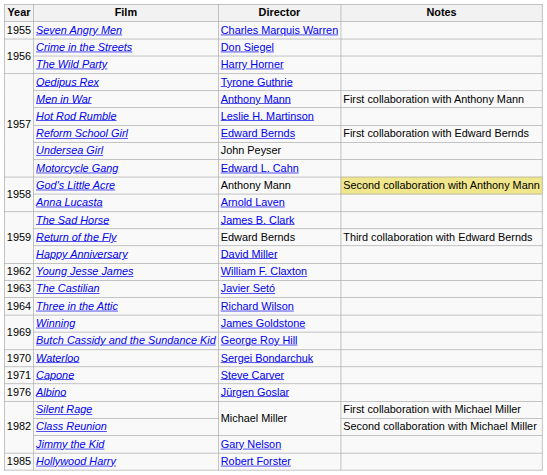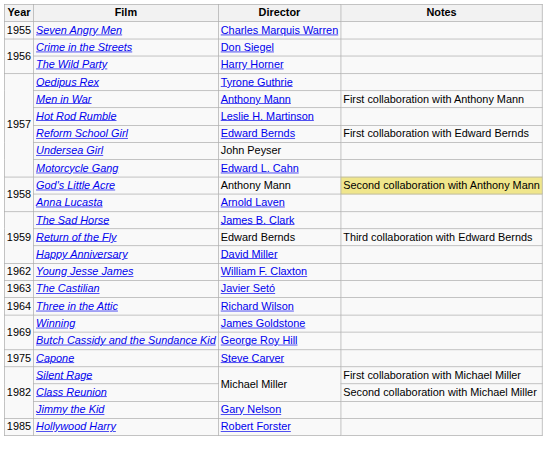 <table class="wikitable">
 <tr>
 <th>Year</th>
 <th>Film</th>
 <th>Director</th>
 <th>Notes</th>
 </tr>
 <tr>
 <td>1955</td>
 <td><em><a href='#'>Seven Angry Men</a></em></td>
 <td><a href='#'>Charles Marquis Warren</a></td>
 <td></td>
 </tr>
 <tr>
 <td rowspan=2>1956</td>
 <td><em><a href='#'>Crime in the Streets</a></em></td>
 <td><a href='#'>Don Siegel</a></td>
 <td></td>
 </tr>
 <tr>
 <td><em><a href='#'>The Wild Party</a></em></td>
 <td><a href='#'>Harry Horner</a></td>
 <td></td>
 </tr>
 <tr>
 <td rowspan=6>1957</td>
 <td><em><a href='#'>Oedipus Rex</a></em></td>
 <td><a href='#'>Tyrone Guthrie</a></td>
 <td></td>
 </tr>
 <tr>
 <td><em><a href='#'>Men in War</a></em></td>
 <td><a href='#'>Anthony Mann</a></td>
 <td>First collaboration with Anthony Mann</td>
 </tr>
 <tr>
 <td><em><a href='#'>Hot Rod Rumble</a></em></td>
 <td><a href='#'>Leslie H. Martinson</a></td>
 <td></td>
 </tr>
 <tr>
 <td><em><a href='#'>Reform School Girl</a></em></td>
 <td><a href='#'>Edward Bernds</a></td>
 <td>First collaboration with Edward Bernds</td>
 </tr>
 <tr>
 <td><em><a href='#'>Undersea Girl</a></em></td>
 <td>John Peyser</td>
 <td></td>
 </tr>
 <tr>
 <td><em><a href='#'>Motorcycle Gang</a></em></td>
 <td><a href='#'>Edward L. Cahn</a></td>
 <td></td>
 </tr>
 <tr>
 <td rowspan=2>1958</td>
 <td><em><a href='#'>God's Little Acre</a></em></td>
 <td>Anthony Mann</td>
 <td style="background: khaki;">Second collaboration with Anthony Mann</td>
 </tr>
 <tr>
 <td><em><a href='#'>Anna Lucasta</a></em></td>
 <td><a href='#'>Arnold Laven</a></td>
 <td></td>
 </tr>
 <tr>
 <td rowspan=3>1959</td>
 <td><em><a href='#'>The Sad Horse</a></em></td>
 <td><a href='#'>James B. Clark</a></td>
 <td></td>
 </tr>
 <tr>
 <td><em><a href='#'>Return of the Fly</a></em></td>
 <td>Edward Bernds</td>
 <td>Third collaboration with Edward Bernds</td>
 </tr>
 <tr>
 <td><em><a href='#'>Happy Anniversary</a></em></td>
 <td><a href='#'>David Miller</a></td>
 <td></td>
 </tr>
 <tr>
 <td>1962</td>
 <td><em><a href='#'>Young Jesse James</a></em></td>
 <td><a href='#'>William F. Claxton</a></td>
 <td></td>
 </tr>
 <tr>
 <td>1963</td>
 <td><em><a href='#'>The Castilian</a></em></td>
 <td><a href='#'>Javier Setó</a></td>
 <td></td>
 </tr>
 <tr>
 <td>1964</td>
 <td><em><a href='#'>Three in the Attic</a></em></td>
 <td><a href='#'>Richard Wilson</a></td>
 <td></td>
 </tr>
 <tr>
 <td rowspan=2>1969</td>
 <td><em><a href='#'>Winning</a></em></td>
 <td><a href='#'>James Goldstone</a></td>
 <td></td>
 </tr>
 <tr>
 <td><em><a href='#'>Butch Cassidy and the Sundance Kid</a></em></td>
 <td><a href='#'>George Roy Hill</a></td>
 <td></td>
 </tr>
 <tr>
-<td>1970</td>
-<td><em><a href='#'>Waterloo</a></em></td>
-<td><a href='#'>Sergei Bondarchuk</a></td>
-<td></td>
-</tr>
-<tr>
-<td>1971</td>
+<td>1975</td>
 <td><em><a href='#'>Capone</a></em></td>
 <td><a href='#'>Steve Carver</a></td>
-<td></td>
-</tr>
-<tr>
-<td>1976</td>
-<td><em><a href='#'>Albino</a></em></td>
-<td><a href='#'>Jürgen Goslar</a></td>
 <td></td>
 </tr>
 <tr>
 <td rowspan=3>1982</td>
 <td><em><a href='#'>Silent Rage</a></em></td>
 <td rowspan=2>Michael Miller</td>
 <td>First collaboration with Michael Miller</td>
 </tr>
 <tr>
 <td><em><a href='#'>Class Reunion</a></em></td>
 <td>Second collaboration with Michael Miller</td>
 </tr>
 <tr>
 <td><em><a href='#'>Jimmy the Kid</a></em></td>
 <td><a href='#'>Gary Nelson</a></td>
 <td></td>
 </tr>
 <tr>
 <td>1985</td>
 <td><em><a href='#'>Hollywood Harry</a></em></td>
 <td><a href='#'>Robert Forster</a></td>
 <td></td>
 </tr>
 </table>
